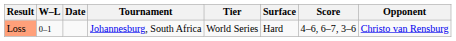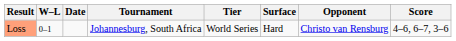 <table class="sortable wikitable">
 <tr>
 <th>Result</th>
 <th class="unsortable">W–L</th>
 <th>Date</th>
 <th>Tournament</th>
 <th>Tier</th>
 <th>Surface</th>
+<th>Opponent</th>
 <th class="unsortable">Score</th>
-<th>Opponent</th>
 </tr>
 <tr>
 <td style="background:#ffa07a;">Loss</td>
 <td><small>0–1</small></td>
 <td><a href='#'></a></td>
 <td><a href='#'>Johannesburg</a>, South Africa</td>
 <td>World Series</td>
 <td>Hard</td>
+<td> <a href='#'>Christo van Rensburg</a></td>
 <td>4–6, 6–7, 3–6</td>
-<td> <a href='#'>Christo van Rensburg</a></td>
 </tr>
 </table>
